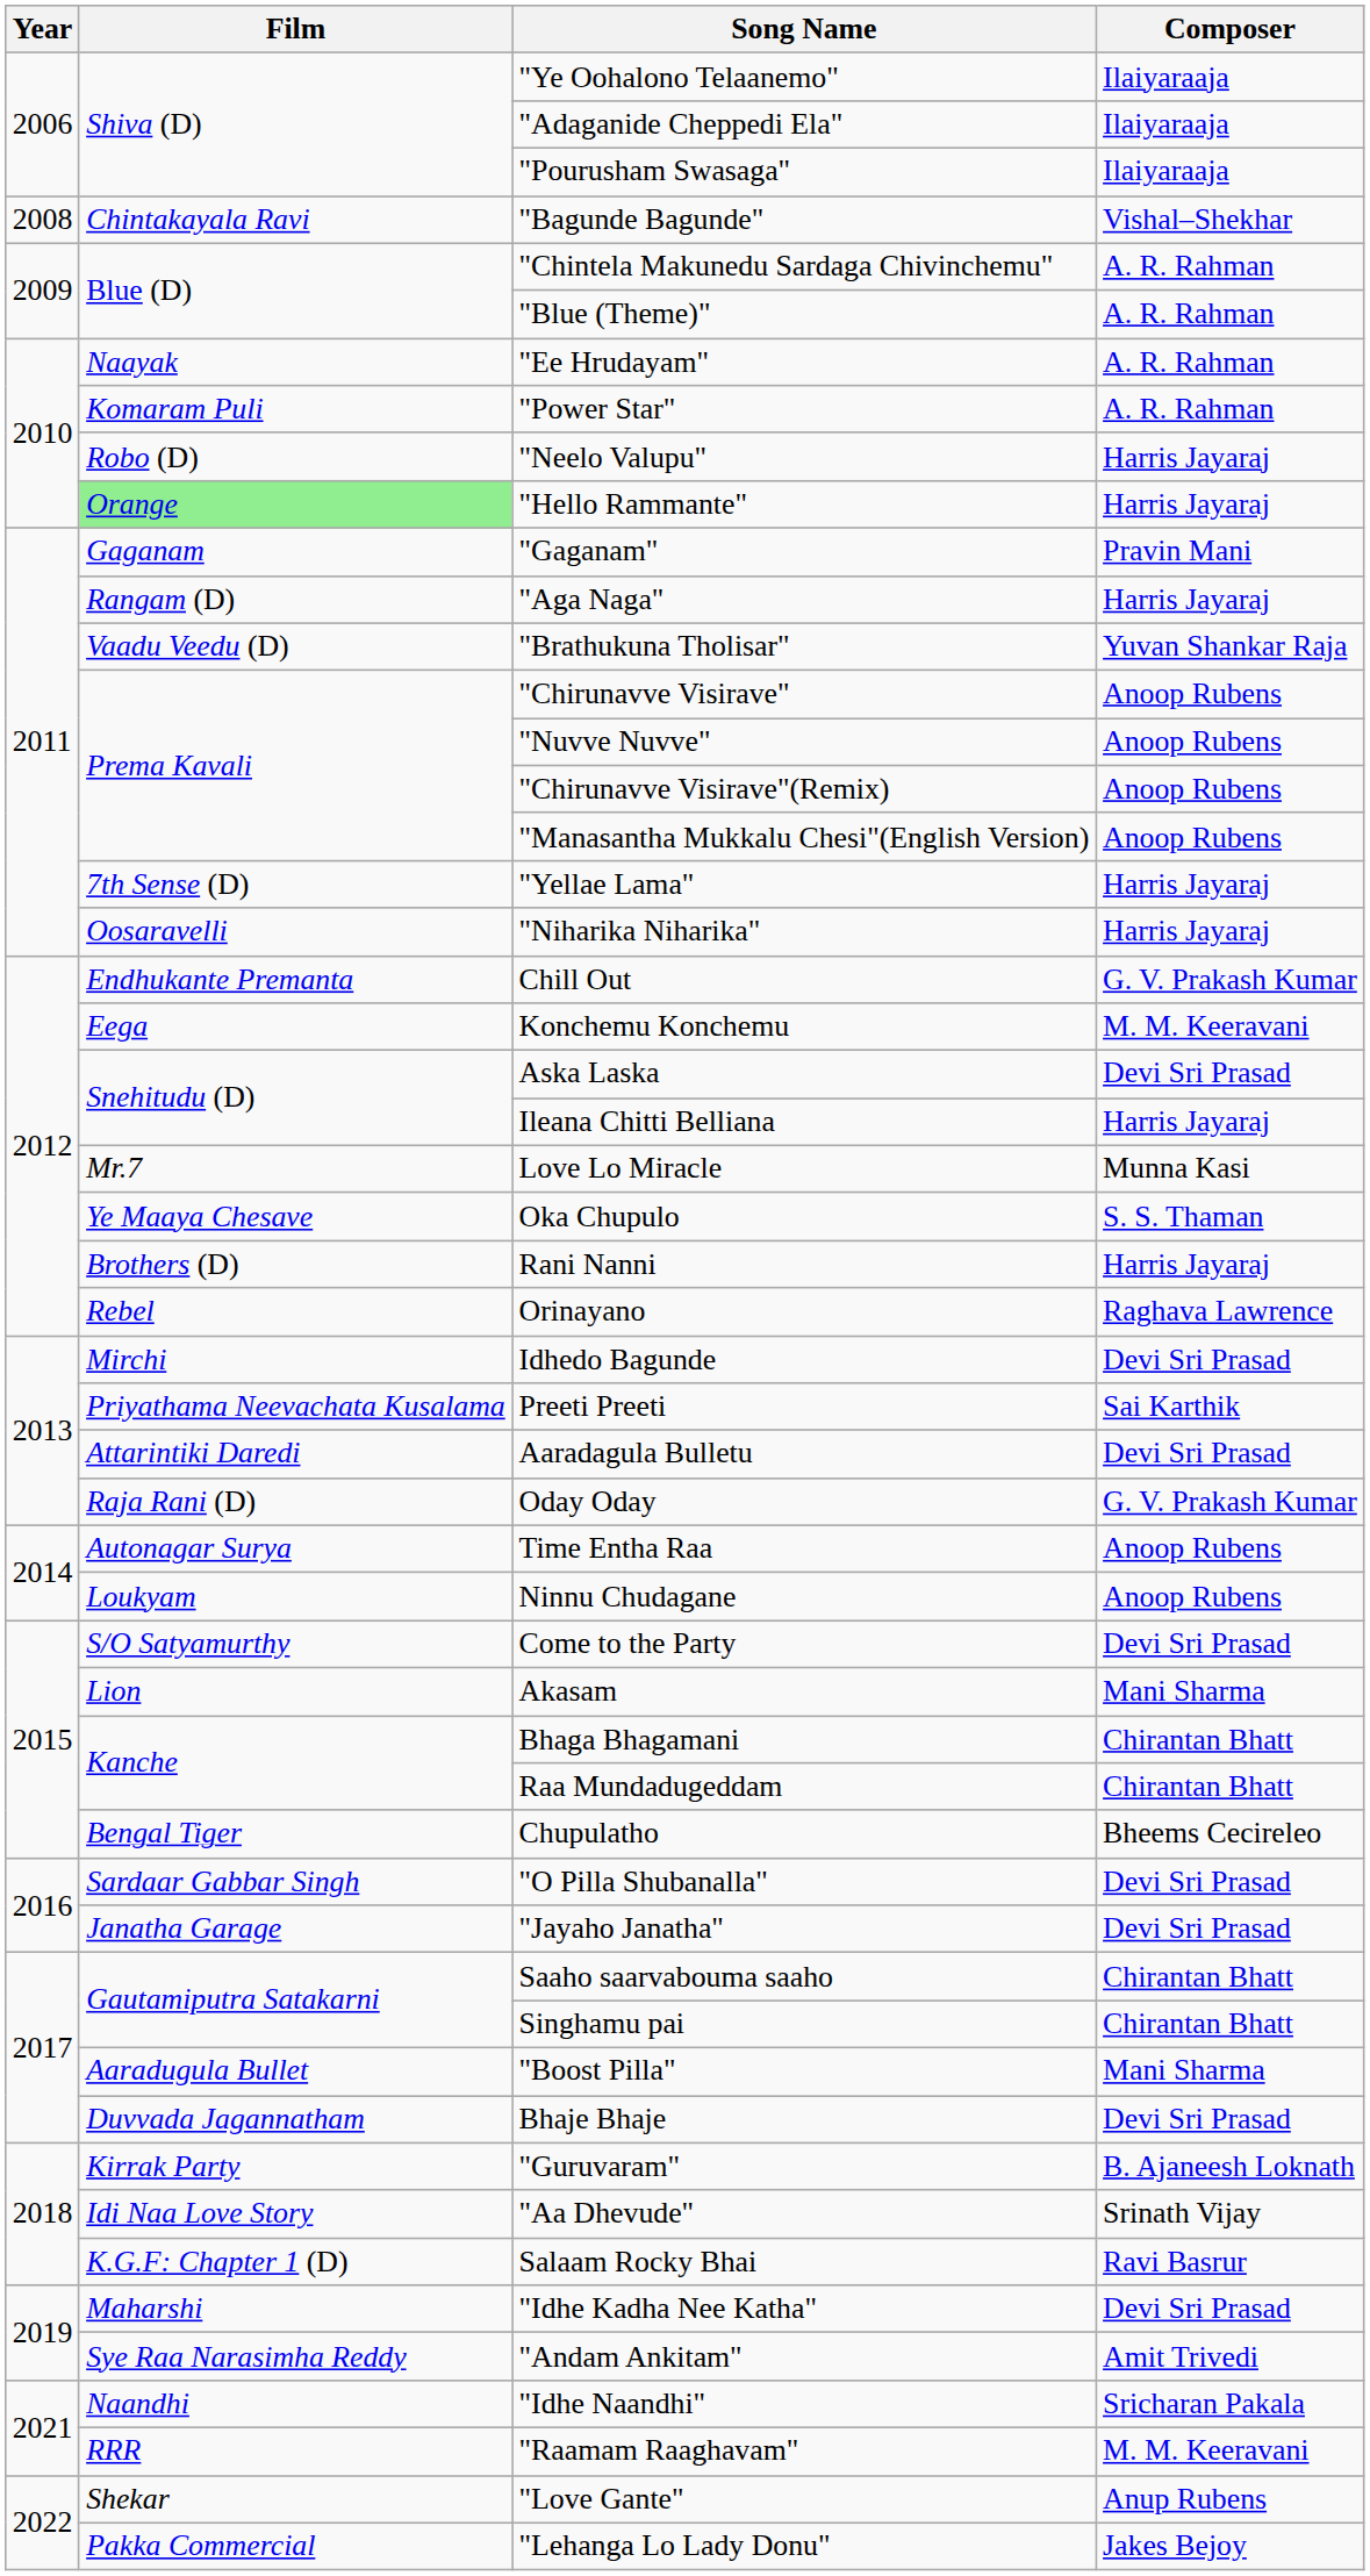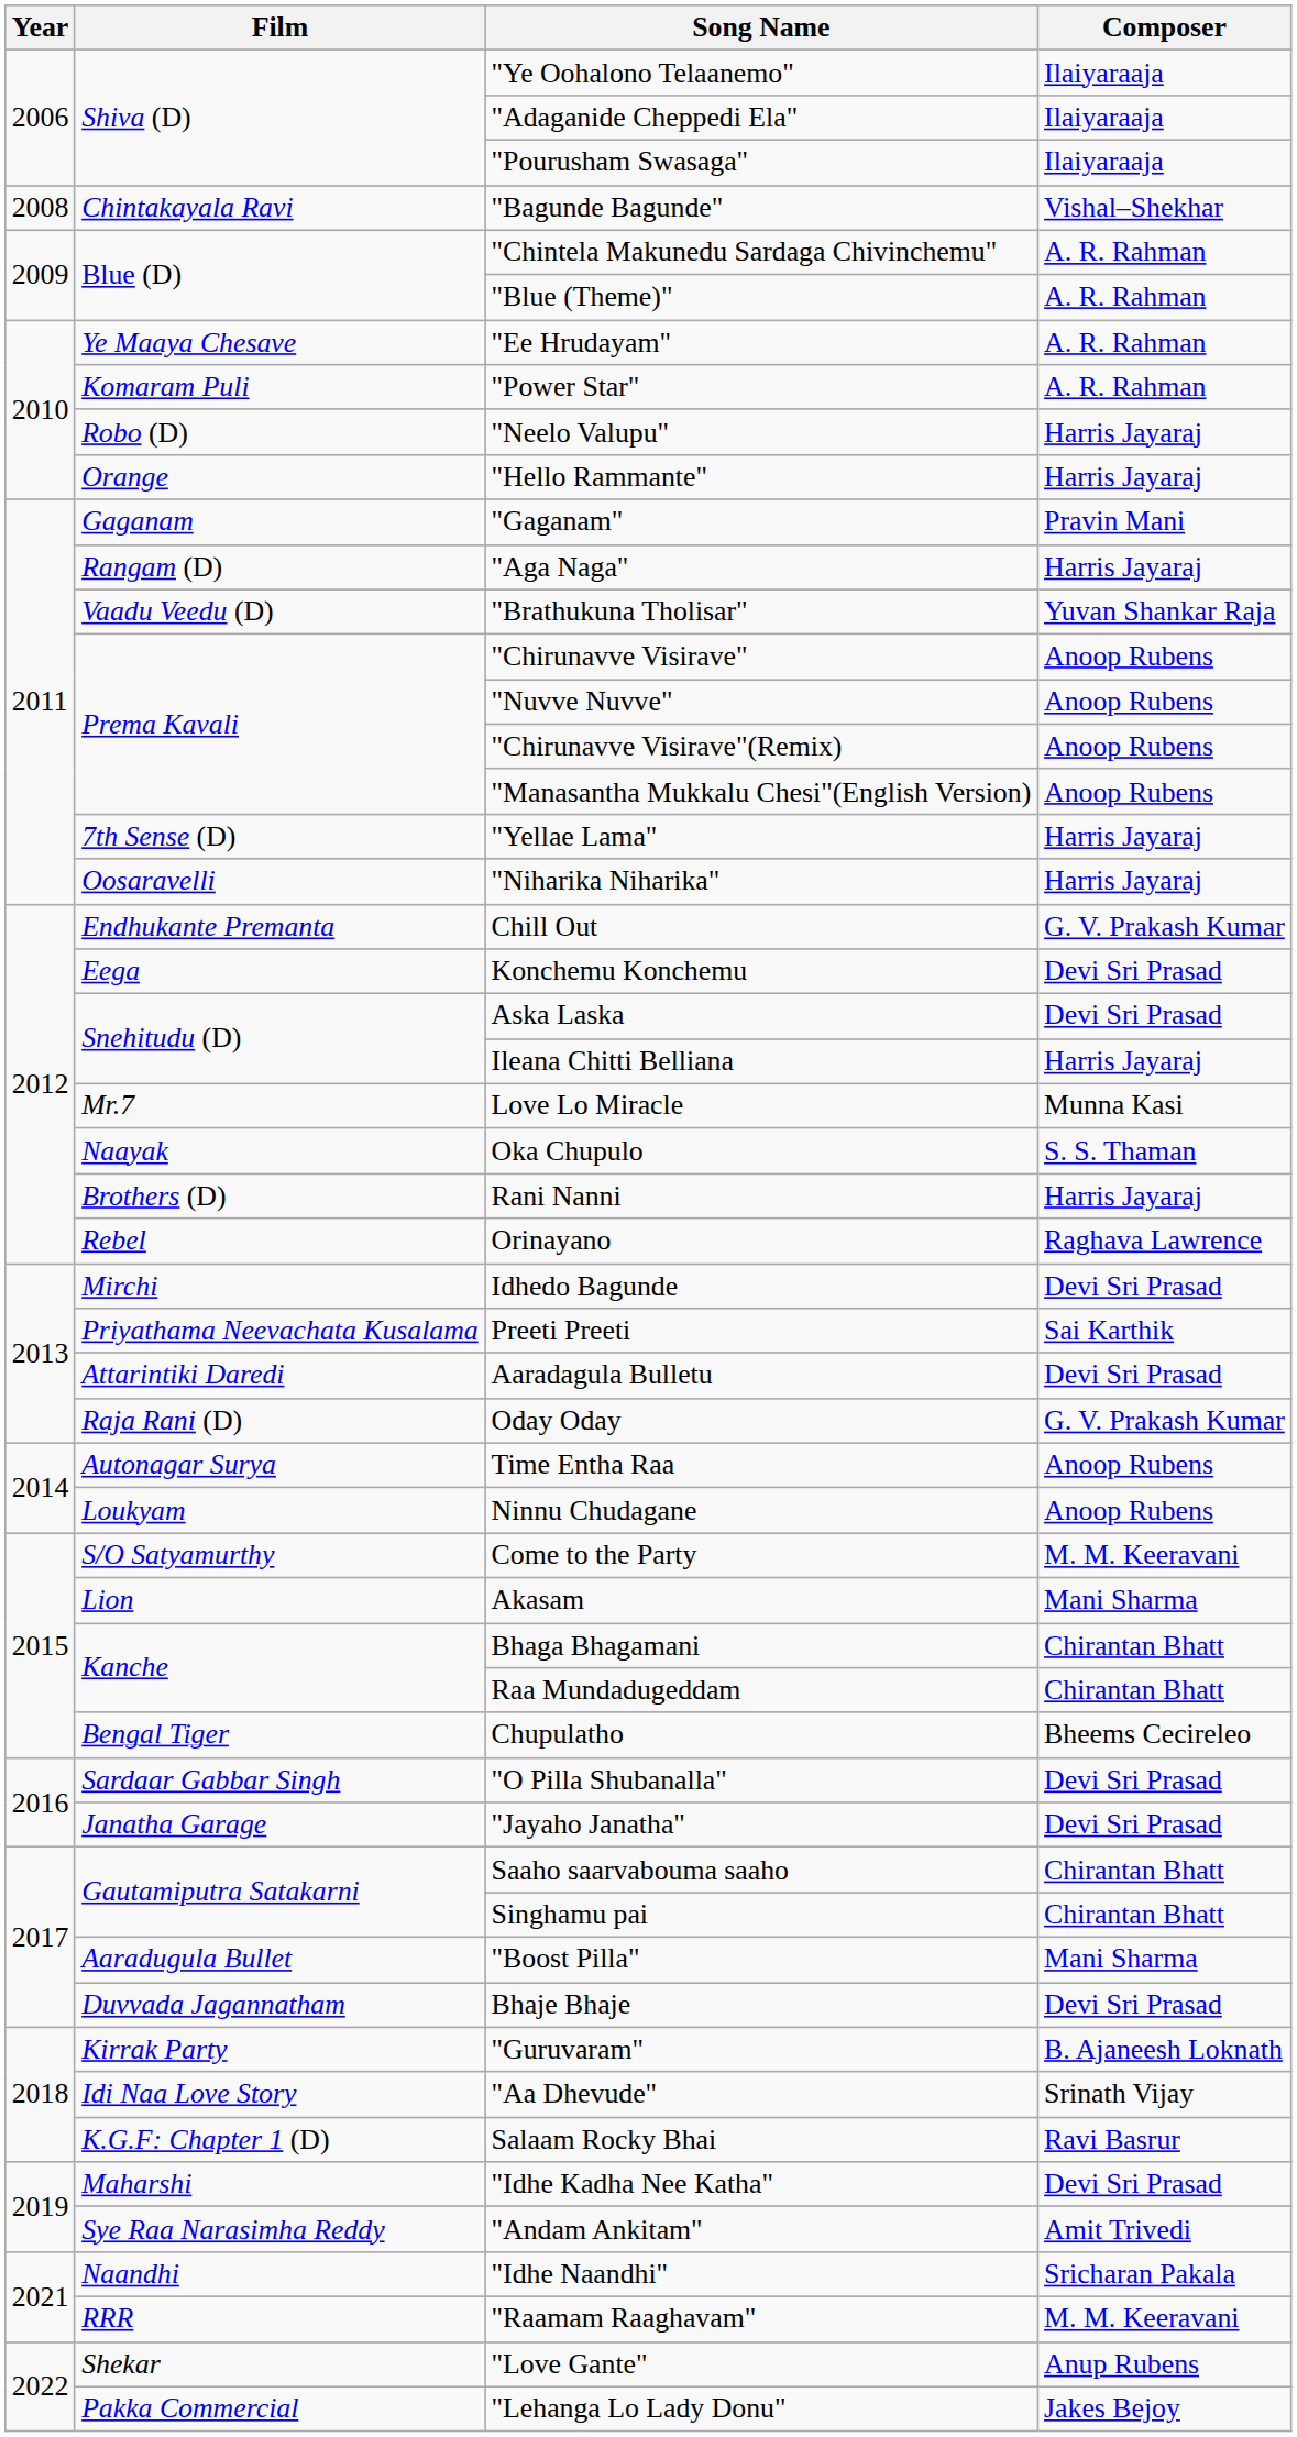 <table class= "wikitable sortable">
 <tr>
 <th>Year</th>
 <th>Film</th>
 <th>Song Name</th>
 <th>Composer</th>
 </tr>
 <tr>
 <td rowspan="3">2006</td>
 <td rowspan="3"><a href='#'><em>Shiva</em></a> (D)</td>
 <td>"Ye Oohalono Telaanemo"</td>
 <td><a href='#'>Ilaiyaraaja</a></td>
 </tr>
 <tr>
 <td>"Adaganide Cheppedi Ela"</td>
 <td><a href='#'>Ilaiyaraaja</a></td>
 </tr>
 <tr>
 <td>"Pourusham Swasaga"</td>
 <td><a href='#'>Ilaiyaraaja</a></td>
 </tr>
 <tr>
 <td>2008</td>
 <td><em><a href='#'>Chintakayala Ravi</a></em></td>
 <td>"Bagunde Bagunde"</td>
 <td><a href='#'>Vishal–Shekhar</a></td>
 </tr>
 <tr>
 <td rowspan="2">2009</td>
 <td rowspan="2"><em><a href='#'></em>Blue<em></a></em> (D)</td>
 <td>"Chintela Makunedu Sardaga Chivinchemu"</td>
 <td><a href='#'>A. R. Rahman</a></td>
 </tr>
 <tr>
 <td>"Blue (Theme)"</td>
 <td><a href='#'>A. R. Rahman</a></td>
 </tr>
 <tr>
 <td rowspan="4">2010</td>
-<td><em><a href='#'>Naayak</a></em></td>
+<td><em><a href='#'>Ye Maaya Chesave</a></em></td>
 <td>"Ee Hrudayam"</td>
 <td><a href='#'>A. R. Rahman</a></td>
 </tr>
 <tr>
 <td><a href='#'><em>Komaram Puli</em></a></td>
 <td>"Power Star"</td>
 <td><a href='#'>A. R. Rahman</a></td>
 </tr>
 <tr>
 <td><a href='#'><em>Robo</em></a> (D)</td>
 <td>"Neelo Valupu"</td>
 <td><a href='#'>Harris Jayaraj</a></td>
 </tr>
 <tr>
-<td style="background: lightgreen;"><a href='#'><em>Orange</em></a></td>
+<td><a href='#'><em>Orange</em></a></td>
 <td>"Hello Rammante"</td>
 <td><a href='#'>Harris Jayaraj</a></td>
 </tr>
 <tr>
 <td rowspan="9">2011</td>
 <td><em><a href='#'>Gaganam</a></em></td>
 <td>"Gaganam"</td>
 <td><a href='#'>Pravin Mani</a></td>
 </tr>
 <tr>
 <td><a href='#'><em>Rangam</em></a> (D)</td>
 <td>"Aga Naga"</td>
 <td><a href='#'>Harris Jayaraj</a></td>
 </tr>
 <tr>
 <td><a href='#'><em>Vaadu Veedu</em></a> (D)</td>
 <td>"Brathukuna Tholisar"</td>
 <td><a href='#'>Yuvan Shankar Raja</a></td>
 </tr>
 <tr>
 <td rowspan="4"><em><a href='#'>Prema Kavali</a></em></td>
 <td>"Chirunavve Visirave"</td>
 <td><a href='#'>Anoop Rubens</a></td>
 </tr>
 <tr>
 <td>"Nuvve Nuvve"</td>
 <td><a href='#'>Anoop Rubens</a></td>
 </tr>
 <tr>
 <td>"Chirunavve Visirave"(Remix)</td>
 <td><a href='#'>Anoop Rubens</a></td>
 </tr>
 <tr>
 <td>"Manasantha Mukkalu Chesi"(English Version)</td>
 <td><a href='#'>Anoop Rubens</a></td>
 </tr>
 <tr>
 <td><a href='#'><em>7th Sense</em></a> (D)</td>
 <td>"Yellae Lama"</td>
 <td><a href='#'>Harris Jayaraj</a></td>
 </tr>
 <tr>
 <td><em><a href='#'>Oosaravelli</a></em></td>
 <td>"Niharika Niharika"</td>
 <td><a href='#'>Harris Jayaraj</a></td>
 </tr>
 <tr>
 <td rowspan="8">2012</td>
 <td><a href='#'><em>Endhukante Premanta</em></a></td>
 <td>Chill Out</td>
 <td><a href='#'>G. V. Prakash Kumar</a></td>
 </tr>
 <tr>
 <td><em><a href='#'>Eega</a></em></td>
 <td>Konchemu Konchemu</td>
-<td><a href='#'>M. M. Keeravani</a></td>
+<td><a href='#'>Devi Sri Prasad</a></td>
 </tr>
 <tr>
 <td rowspan="2"><a href='#'><em>Snehitudu</em></a> (D)</td>
 <td>Aska Laska</td>
 <td><a href='#'>Devi Sri Prasad</a></td>
 </tr>
 <tr>
 <td>Ileana Chitti Belliana</td>
 <td><a href='#'>Harris Jayaraj</a></td>
 </tr>
 <tr>
 <td><em>Mr.7</em></td>
 <td>Love Lo Miracle</td>
 <td>Munna Kasi</td>
 </tr>
 <tr>
-<td><em><a href='#'>Ye Maaya Chesave</a></em></td>
+<td><em><a href='#'>Naayak</a></em></td>
 <td>Oka Chupulo</td>
 <td><a href='#'>S. S. Thaman</a></td>
 </tr>
 <tr>
 <td><a href='#'><em>Brothers</em></a> (D)</td>
 <td>Rani Nanni</td>
 <td><a href='#'>Harris Jayaraj</a></td>
 </tr>
 <tr>
 <td><a href='#'><em>Rebel</em></a></td>
 <td>Orinayano</td>
 <td><a href='#'>Raghava Lawrence</a></td>
 </tr>
 <tr>
 <td rowspan="4">2013</td>
 <td><a href='#'><em>Mirchi</em></a></td>
 <td>Idhedo Bagunde</td>
 <td><a href='#'>Devi Sri Prasad</a></td>
 </tr>
 <tr>
 <td><em><a href='#'>Priyathama Neevachata Kusalama</a></em></td>
 <td>Preeti Preeti</td>
 <td><a href='#'>Sai Karthik</a></td>
 </tr>
 <tr>
 <td><em><a href='#'>Attarintiki Daredi</a></em></td>
 <td>Aaradagula Bulletu</td>
 <td><a href='#'>Devi Sri Prasad</a></td>
 </tr>
 <tr>
 <td><a href='#'><em>Raja Rani</em></a> (D)</td>
 <td>Oday Oday</td>
 <td><a href='#'>G. V. Prakash Kumar</a></td>
 </tr>
 <tr>
 <td rowspan="2">2014</td>
 <td><em><a href='#'>Autonagar Surya</a></em></td>
 <td>Time Entha Raa</td>
 <td><a href='#'>Anoop Rubens</a></td>
 </tr>
 <tr>
 <td><em><a href='#'>Loukyam</a></em></td>
 <td>Ninnu Chudagane</td>
 <td><a href='#'>Anoop Rubens</a></td>
 </tr>
 <tr>
 <td rowspan="5">2015</td>
 <td><em><a href='#'>S/O Satyamurthy</a></em></td>
 <td>Come to the Party</td>
-<td><a href='#'>Devi Sri Prasad</a></td>
+<td><a href='#'>M. M. Keeravani</a></td>
 </tr>
 <tr>
 <td><a href='#'><em>Lion</em></a></td>
 <td>Akasam</td>
 <td><a href='#'>Mani Sharma</a></td>
 </tr>
 <tr>
 <td rowspan="2"><em><a href='#'>Kanche</a></em></td>
 <td>Bhaga Bhagamani</td>
 <td><a href='#'>Chirantan Bhatt</a></td>
 </tr>
 <tr>
 <td>Raa Mundadugeddam</td>
 <td><a href='#'>Chirantan Bhatt</a></td>
 </tr>
 <tr>
 <td><a href='#'><em>Bengal Tiger</em></a></td>
 <td>Chupulatho</td>
 <td>Bheems Cecireleo</td>
 </tr>
 <tr>
 <td rowspan="2">2016</td>
 <td><em><a href='#'>Sardaar Gabbar Singh</a></em></td>
 <td>"O Pilla Shubanalla"</td>
 <td><a href='#'>Devi Sri Prasad</a></td>
 </tr>
 <tr>
 <td><em><a href='#'>Janatha Garage</a></em></td>
 <td>"Jayaho Janatha"</td>
 <td><a href='#'>Devi Sri Prasad</a></td>
 </tr>
 <tr>
 <td rowspan="4">2017</td>
 <td rowspan="2"><a href='#'><em>Gautamiputra Satakarni</em></a></td>
 <td>Saaho saarvabouma saaho</td>
 <td><a href='#'>Chirantan Bhatt</a></td>
 </tr>
 <tr>
 <td>Singhamu pai</td>
 <td><a href='#'>Chirantan Bhatt</a></td>
 </tr>
 <tr>
 <td><em><a href='#'>Aaradugula Bullet</a></em></td>
 <td>"Boost Pilla"</td>
 <td><a href='#'>Mani Sharma</a></td>
 </tr>
 <tr>
 <td><a href='#'><em>Duvvada Jagannatham</em></a></td>
 <td>Bhaje Bhaje</td>
 <td><a href='#'>Devi Sri Prasad</a></td>
 </tr>
 <tr>
 <td rowspan="3">2018</td>
 <td><em><a href='#'>Kirrak Party</a></em></td>
 <td>"Guruvaram"</td>
 <td><a href='#'>B. Ajaneesh Loknath</a></td>
 </tr>
 <tr>
 <td><em><a href='#'>Idi Naa Love Story</a></em></td>
 <td>"Aa Dhevude"</td>
 <td>Srinath Vijay</td>
 </tr>
 <tr>
 <td><em><a href='#'>K.G.F: Chapter 1</a></em> (D)</td>
 <td>Salaam Rocky Bhai</td>
 <td><a href='#'>Ravi Basrur</a></td>
 </tr>
 <tr>
 <td rowspan="2">2019</td>
 <td><em><a href='#'>Maharshi</a></em></td>
 <td>"Idhe Kadha Nee Katha"</td>
 <td><a href='#'>Devi Sri Prasad</a></td>
 </tr>
 <tr>
 <td><em><a href='#'>Sye Raa Narasimha Reddy</a></em></td>
 <td>"Andam Ankitam"</td>
 <td><a href='#'>Amit Trivedi</a></td>
 </tr>
 <tr>
 <td rowspan="2">2021</td>
 <td><em><a href='#'>Naandhi</a></em></td>
 <td>"Idhe Naandhi"</td>
 <td><a href='#'>Sricharan Pakala</a></td>
 </tr>
 <tr>
 <td><em><a href='#'>RRR</a></em></td>
 <td>"Raamam Raaghavam"</td>
 <td><a href='#'>M. M. Keeravani</a></td>
 </tr>
 <tr>
 <td rowspan="2">2022</td>
 <td><em>Shekar</em></td>
 <td>"Love Gante"</td>
 <td><a href='#'>Anup Rubens</a></td>
 </tr>
 <tr>
 <td><em><a href='#'>Pakka Commercial</a></em></td>
 <td>"Lehanga Lo Lady Donu"</td>
 <td><a href='#'>Jakes Bejoy</a></td>
 </tr>
 </table>
